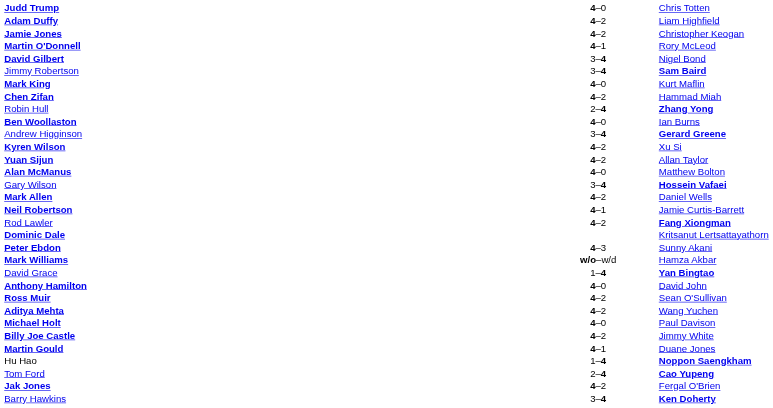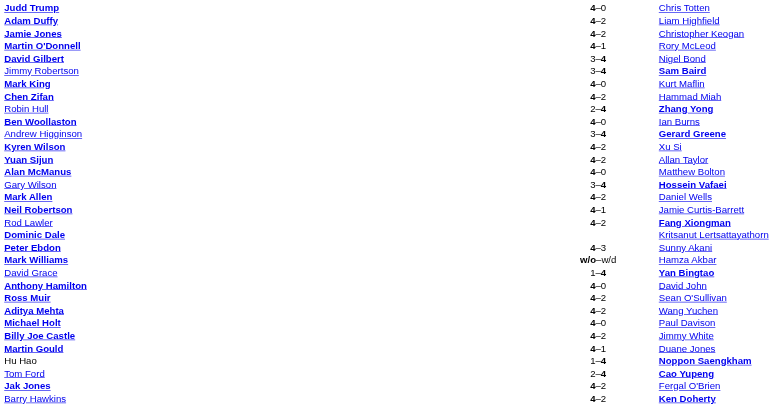 <table width="100%" cellspacing="1">
 <tr>
 <th width=45%></th>
 <th width=10%></th>
 <th width=45%></th>
 </tr>
 <tr>
 <td> <strong><a href='#'>Judd Trump</a></strong></td>
 <td align="center"><strong>4</strong>–0</td>
 <td> <a href='#'>Chris Totten</a></td>
 </tr>
 <tr>
 <td> <strong><a href='#'>Adam Duffy</a></strong></td>
 <td align="center"><strong>4</strong>–2</td>
 <td> <a href='#'>Liam Highfield</a></td>
 </tr>
 <tr>
 <td> <strong><a href='#'>Jamie Jones</a></strong></td>
 <td align="center"><strong>4</strong>–2</td>
 <td> <a href='#'>Christopher Keogan</a></td>
 </tr>
 <tr>
 <td> <strong><a href='#'>Martin O'Donnell</a></strong></td>
 <td align="center"><strong>4</strong>–1</td>
 <td> <a href='#'>Rory McLeod</a></td>
 </tr>
 <tr>
 <td> <strong><a href='#'>David Gilbert</a></strong></td>
 <td align="center">3–<strong>4</strong></td>
 <td> <a href='#'>Nigel Bond</a></td>
 </tr>
 <tr>
 <td> <a href='#'>Jimmy Robertson</a></td>
 <td align="center">3–<strong>4</strong></td>
 <td> <strong><a href='#'>Sam Baird</a></strong></td>
 </tr>
 <tr>
 <td> <strong><a href='#'>Mark King</a></strong></td>
 <td align="center"><strong>4</strong>–0</td>
 <td> <a href='#'>Kurt Maflin</a></td>
 </tr>
 <tr>
 <td> <strong><a href='#'>Chen Zifan</a></strong></td>
 <td align="center"><strong>4</strong>–2</td>
 <td> <a href='#'>Hammad Miah</a></td>
 </tr>
 <tr>
 <td> <a href='#'>Robin Hull</a></td>
 <td align="center">2–<strong>4</strong></td>
 <td> <strong><a href='#'>Zhang Yong</a></strong></td>
 </tr>
 <tr>
 <td> <strong><a href='#'>Ben Woollaston</a></strong></td>
 <td align="center"><strong>4</strong>–0</td>
 <td> <a href='#'>Ian Burns</a></td>
 </tr>
 <tr>
 <td> <a href='#'>Andrew Higginson</a></td>
 <td align="center">3–<strong>4</strong></td>
 <td> <strong><a href='#'>Gerard Greene</a></strong></td>
 </tr>
 <tr>
 <td> <strong><a href='#'>Kyren Wilson</a></strong></td>
 <td align="center"><strong>4</strong>–2</td>
 <td> <a href='#'>Xu Si</a></td>
 </tr>
 <tr>
 <td> <strong><a href='#'>Yuan Sijun</a></strong></td>
 <td align="center"><strong>4</strong>–2</td>
 <td> <a href='#'>Allan Taylor</a></td>
 </tr>
 <tr>
 <td> <strong><a href='#'>Alan McManus</a></strong></td>
 <td align="center"><strong>4</strong>–0</td>
 <td> <a href='#'>Matthew Bolton</a></td>
 </tr>
 <tr>
 <td> <a href='#'>Gary Wilson</a></td>
 <td align="center">3–<strong>4</strong></td>
 <td> <strong><a href='#'>Hossein Vafaei</a></strong></td>
 </tr>
 <tr>
 <td> <strong><a href='#'>Mark Allen</a></strong></td>
 <td align="center"><strong>4</strong>–2</td>
 <td> <a href='#'>Daniel Wells</a></td>
 </tr>
 <tr>
 <td> <strong><a href='#'>Neil Robertson</a></strong></td>
 <td align="center"><strong>4</strong>–1</td>
 <td> <a href='#'>Jamie Curtis-Barrett</a></td>
 </tr>
 <tr>
 <td> <a href='#'>Rod Lawler</a></td>
 <td align="center"><strong>4</strong>–2</td>
 <td> <strong><a href='#'>Fang Xiongman</a></strong></td>
 </tr>
 <tr>
 <td> <strong><a href='#'>Dominic Dale</a></strong></td>
 <td align="center"></td>
 <td> <a href='#'>Kritsanut Lertsattayathorn</a></td>
 </tr>
 <tr>
 <td> <strong><a href='#'>Peter Ebdon</a></strong></td>
 <td align="center"><strong>4</strong>–3</td>
 <td> <a href='#'>Sunny Akani</a></td>
 </tr>
 <tr>
 <td> <strong><a href='#'>Mark Williams</a></strong></td>
 <td align="center"><strong>w/o</strong>–w/d</td>
 <td> <a href='#'>Hamza Akbar</a></td>
 </tr>
 <tr>
 <td> <a href='#'>David Grace</a></td>
 <td align="center">1–<strong>4</strong></td>
 <td> <strong><a href='#'>Yan Bingtao</a></strong></td>
 </tr>
 <tr>
 <td> <strong><a href='#'>Anthony Hamilton</a></strong></td>
 <td align="center"><strong>4</strong>–0</td>
 <td> <a href='#'>David John</a></td>
 </tr>
 <tr>
 <td> <strong><a href='#'>Ross Muir</a></strong></td>
 <td align="center"><strong>4</strong>–2</td>
 <td> <a href='#'>Sean O'Sullivan</a></td>
 </tr>
 <tr>
 <td> <strong><a href='#'>Aditya Mehta</a></strong></td>
 <td align="center"><strong>4</strong>–2</td>
 <td> <a href='#'>Wang Yuchen</a></td>
 </tr>
 <tr>
 <td> <strong><a href='#'>Michael Holt</a></strong></td>
 <td align="center"><strong>4</strong>–0</td>
 <td> <a href='#'>Paul Davison</a></td>
 </tr>
 <tr>
 <td> <strong><a href='#'>Billy Joe Castle</a></strong></td>
 <td align="center"><strong>4</strong>–2</td>
 <td> <a href='#'>Jimmy White</a></td>
 </tr>
 <tr>
 <td> <strong><a href='#'>Martin Gould</a></strong></td>
 <td align="center"><strong>4</strong>–1</td>
 <td> <a href='#'>Duane Jones</a></td>
 </tr>
 <tr>
 <td> Hu Hao</td>
 <td align="center">1–<strong>4</strong></td>
 <td> <strong><a href='#'>Noppon Saengkham</a></strong></td>
 </tr>
 <tr>
 <td> <a href='#'>Tom Ford</a></td>
 <td align="center">2–<strong>4</strong></td>
 <td> <strong><a href='#'>Cao Yupeng</a></strong></td>
 </tr>
 <tr>
 <td> <strong><a href='#'>Jak Jones</a></strong></td>
 <td align="center"><strong>4</strong>–2</td>
 <td> <a href='#'>Fergal O'Brien</a></td>
 </tr>
 <tr>
 <td> <a href='#'>Barry Hawkins</a></td>
-<td align="center">3–<strong>4</strong></td>
+<td align="center"><strong>4</strong>–2</td>
 <td> <strong><a href='#'>Ken Doherty</a></strong></td>
 </tr>
 </table>
